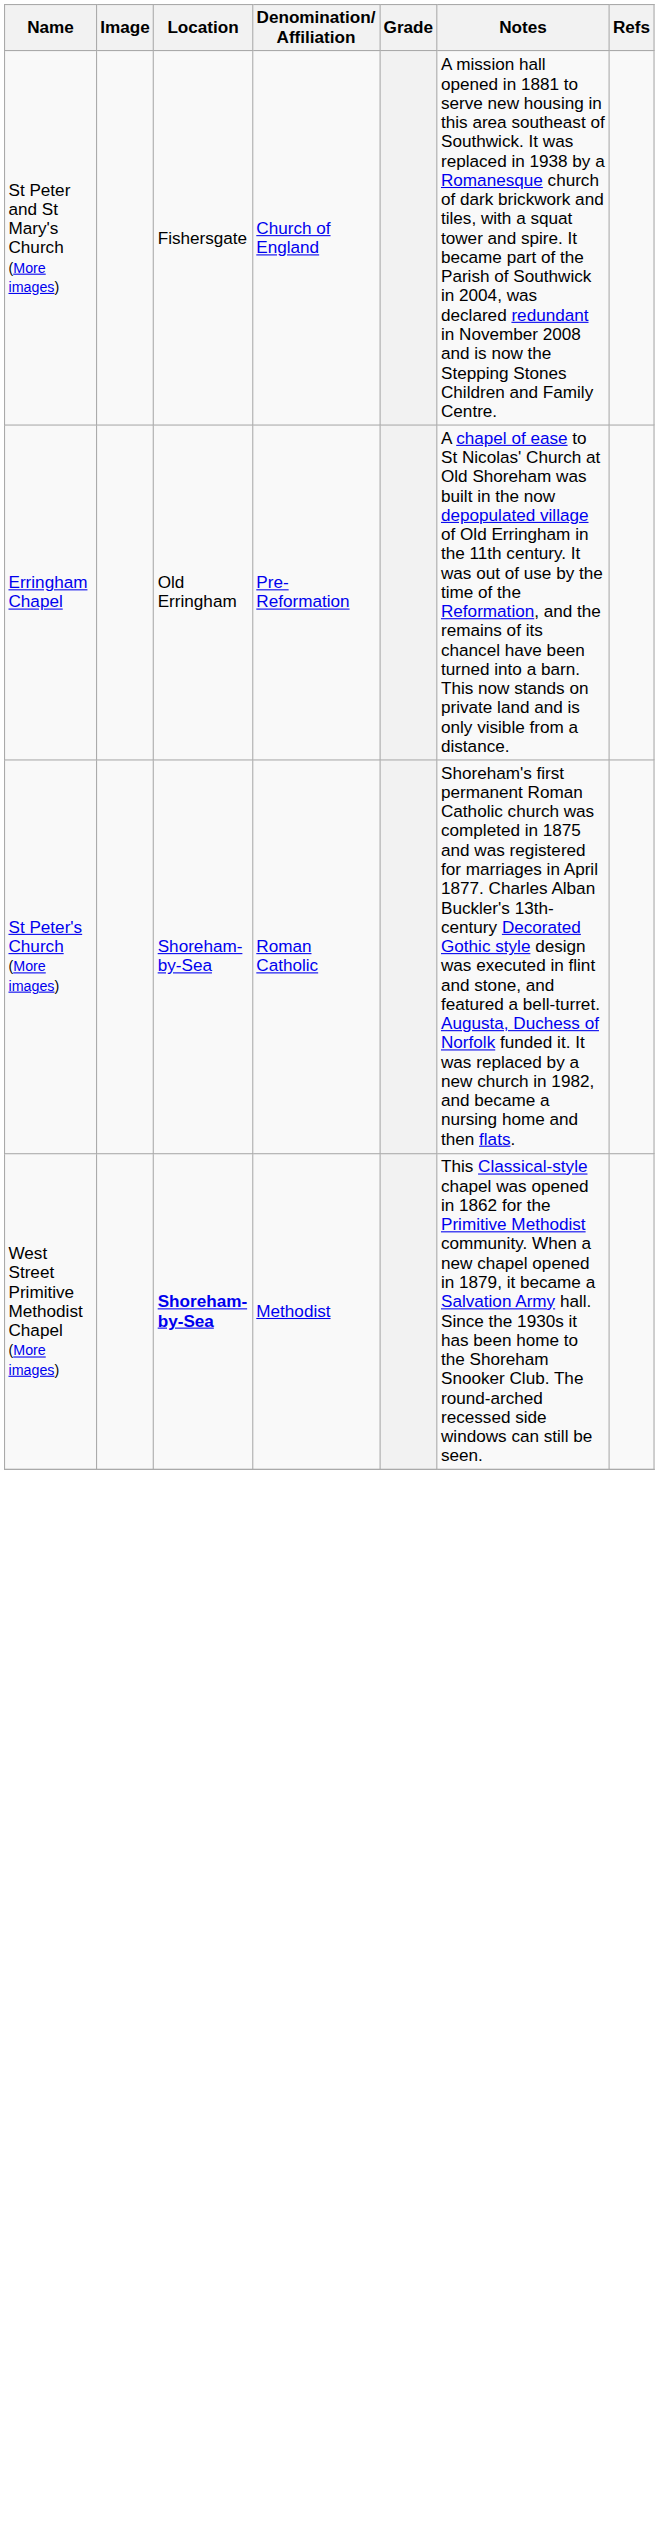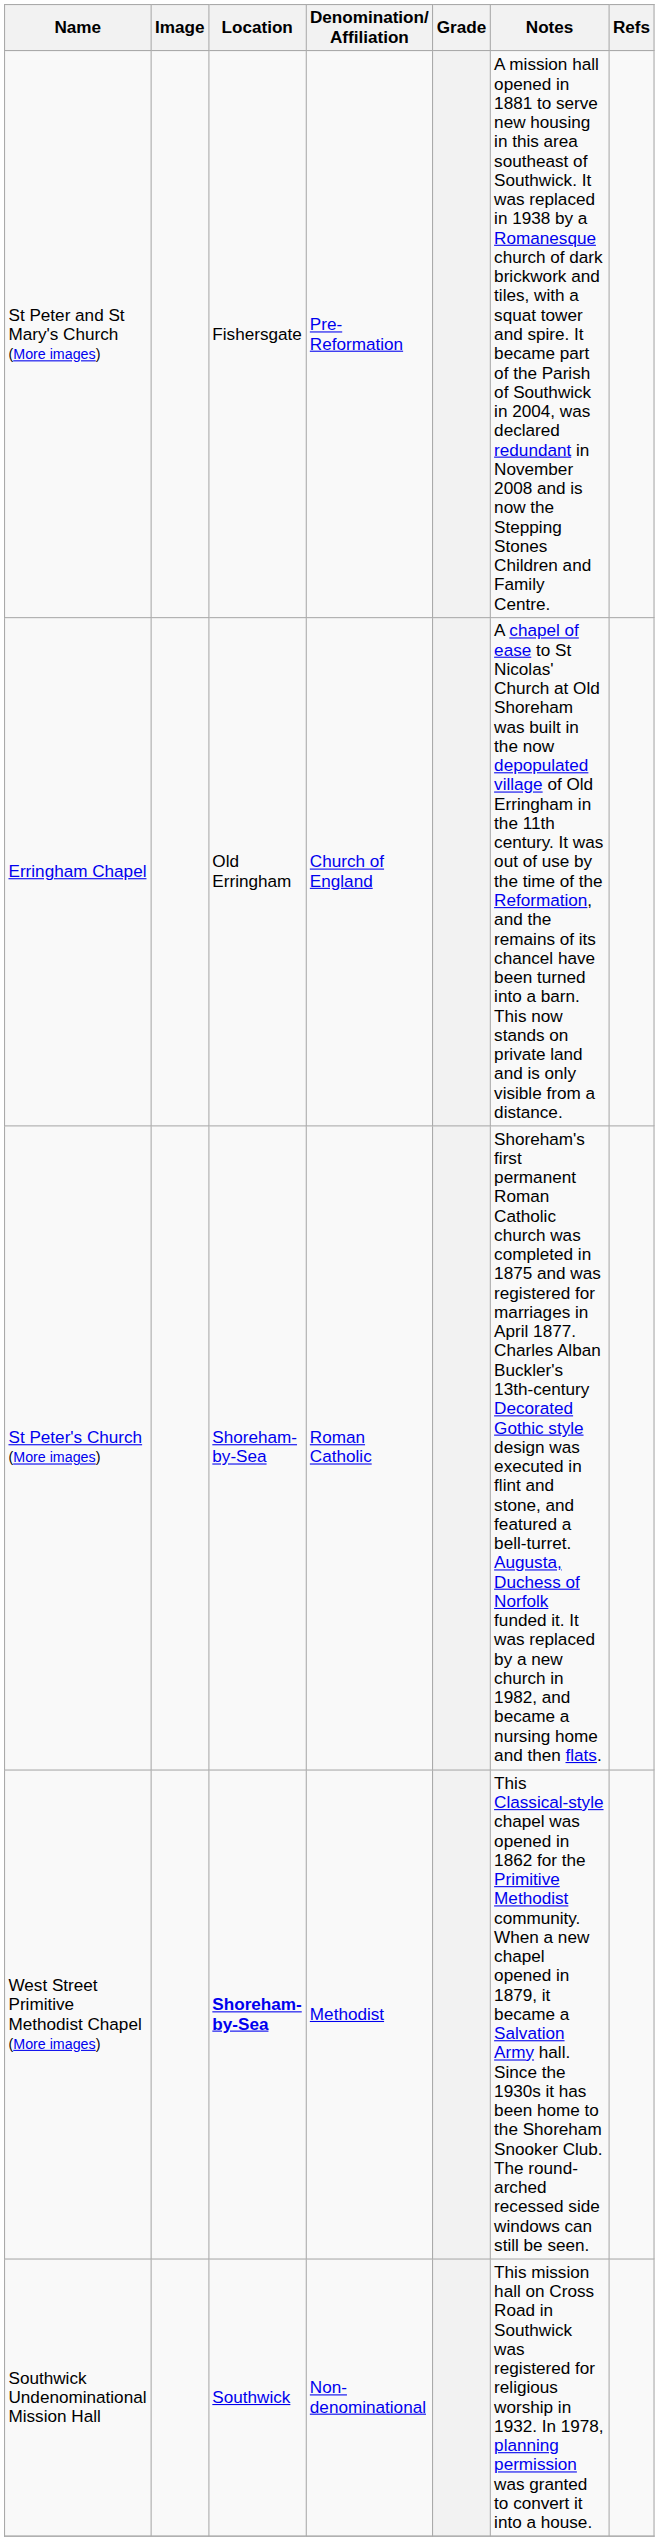 <table class="wikitable sortable">
 <tr>
 <th align="center">Name</th>
 <th align="center" class="unsortable">Image</th>
 <th align="center">Location</th>
 <th align="center">Denomination/<br>Affiliation</th>
 <th align="center">Grade</th>
 <th align="center" class="unsortable">Notes</th>
 <th align="center" class="unsortable">Refs</th>
 </tr>
 <tr>
 <td>St Peter and St Mary's Church<br><small>(<a href='#'>More images</a>)</small></td>
 <td></td>
 <td>Fishersgate<br></td>
-<td><a href='#'>Church of England</a></td>
+<td><a href='#'>Pre-Reformation</a></td>
 <th align="center"></th>
 <td>A mission hall opened in 1881 to serve new housing in this area southeast of Southwick. It was replaced in 1938 by a <a href='#'>Romanesque</a> church of dark brickwork and tiles, with a squat tower and spire. It became part of the Parish of Southwick in 2004, was declared <a href='#'>redundant</a> in November 2008 and is now the Stepping Stones Children and Family Centre.</td>
 <td><br></td>
 </tr>
 <tr>
 <td><a href='#'>Erringham Chapel</a></td>
 <td></td>
 <td>Old Erringham<br></td>
-<td><a href='#'>Pre-Reformation</a></td>
+<td><a href='#'>Church of England</a></td>
 <th></th>
 <td>A <a href='#'>chapel of ease</a> to St Nicolas' Church at Old Shoreham was built in the now <a href='#'>depopulated village</a> of Old Erringham in the 11th century. It was out of use by the time of the <a href='#'>Reformation</a>, and the remains of its chancel have been turned into a barn. This now stands on private land and is only visible from a distance.</td>
 <td><br><br></td>
 </tr>
 <tr>
 <td><a href='#'>St Peter's Church</a><br><small>(<a href='#'>More images</a>)</small></td>
 <td></td>
 <td><a href='#'>Shoreham-by-Sea</a><br></td>
 <td><a href='#'>Roman Catholic</a></td>
 <th></th>
 <td>Shoreham's first permanent Roman Catholic church was completed in 1875 and was registered for marriages in April 1877. Charles Alban Buckler's 13th-century <a href='#'>Decorated Gothic style</a> design was executed in flint and stone, and featured a bell-turret. <a href='#'>Augusta, Duchess of Norfolk</a> funded it. It was replaced by a new church in 1982, and became a nursing home and then <a href='#'>flats</a>.</td>
 <td><br></td>
 </tr>
 <tr>
 <td>West Street Primitive Methodist Chapel<br><small>(<a href='#'>More images</a>)</small></td>
 <td></td>
 <td><strong><a href='#'>Shoreham-by-Sea</a><br></strong></td>
 <td><a href='#'>Methodist</a></td>
 <th align="center"></th>
 <td>This <a href='#'>Classical-style</a> chapel was opened in 1862 for the <a href='#'>Primitive Methodist</a> community. When a new chapel opened in 1879, it became a <a href='#'>Salvation Army</a> hall. Since the 1930s it has been home to the Shoreham Snooker Club. The round-arched recessed side windows can still be seen.</td>
 <td></td>
 </tr>
 <tr>
+<td>Southwick Undenominational Mission Hall</td>
+<td></td>
+<td><a href='#'>Southwick</a><br></td>
+<td><a href='#'>Non-denominational</a></td>
+<th align="center"></th>
+<td>This mission hall on Cross Road in Southwick was registered for religious worship in 1932. In 1978, <a href='#'>planning permission</a> was granted to convert it into a house.</td>
+<td></td>
+</tr>
+<tr>
 </tr>
 </table>
